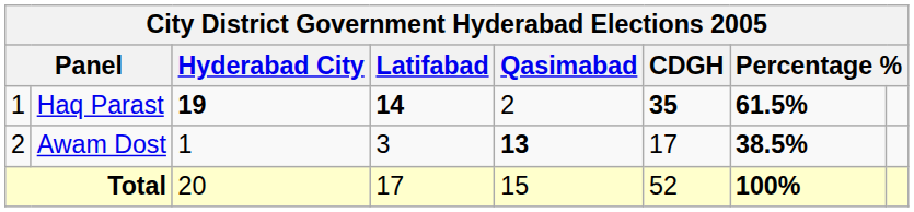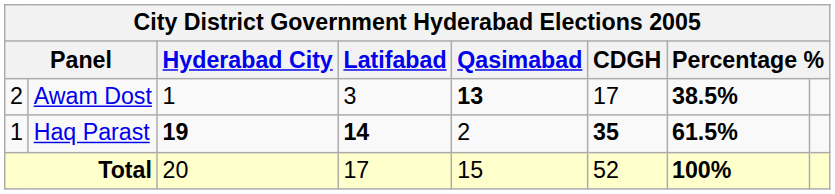 <table class="wikitable">
 <tr>
 <th colspan="8">City District Government Hyderabad Elections 2005</th>
 </tr>
 <tr>
 <th colspan="2">Panel</th>
 <th><a href='#'>Hyderabad City</a></th>
 <th><a href='#'>Latifabad</a></th>
 <th><a href='#'>Qasimabad</a></th>
 <th>CDGH</th>
 <th colspan="2">Percentage %</th>
 </tr>
 <tr>
+<td>2</td>
+<td> <a href='#'>Awam Dost</a></td>
+<td>1</td>
+<td>3</td>
+<td><strong>13</strong></td>
+<td>17</td>
+<td><strong>38.5%</strong></td>
+<td></td>
+</tr>
+<tr>
 <td>1</td>
 <td> <a href='#'>Haq Parast</a></td>
 <td><strong>19</strong></td>
 <td><strong>14</strong></td>
 <td>2</td>
 <td><strong>35</strong></td>
 <td><strong>61.5%</strong></td>
-<td></td>
-</tr>
-<tr>
-<td>2</td>
-<td> <a href='#'>Awam Dost</a></td>
-<td>1</td>
-<td>3</td>
-<td><strong>13</strong></td>
-<td>17</td>
-<td><strong>38.5%</strong></td>
 <td></td>
 </tr>
 <tr style="border: 1px solid black; background: #ffffcc;">
 <td colspan="2" align="right"><strong>Total</strong></td>
 <td>20</td>
 <td>17</td>
 <td>15</td>
 <td>52</td>
 <td><strong>100%</strong></td>
 <td></td>
 </tr>
 </table>
